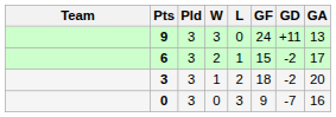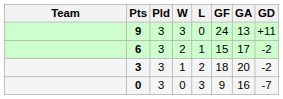 <table class="wikitable" style="text-align:center;">
 <tr>
 <th width=165>Team</th>
 <th width=20>Pts</th>
 <th width=20>Pld</th>
 <th width=20>W</th>
 <th width=20>L</th>
 <th width=20>GF</th>
+<th width=20>GA</th>
 <th width=20>GD</th>
-<th width=20>GA</th>
 </tr>
 <tr align=center style="background:#ccffcc;">
 <td style="text-align:left;"></td>
 <td><strong>9</strong></td>
 <td>3</td>
 <td>3</td>
 <td>0</td>
 <td>24</td>
+<td>13</td>
 <td>+11</td>
-<td>13</td>
 </tr>
 <tr align=center style="background:#ccffcc;">
 <td style="text-align:left;"></td>
 <td><strong>6</strong></td>
 <td>3</td>
 <td>2</td>
 <td>1</td>
 <td>15</td>
+<td>17</td>
 <td>-2</td>
-<td>17</td>
 </tr>
 <tr align=center style="background:#f5f5f5;">
 <td style="text-align:left;"></td>
 <td><strong>3</strong></td>
 <td>3</td>
 <td>1</td>
 <td>2</td>
 <td>18</td>
+<td>20</td>
 <td>-2</td>
-<td>20</td>
 </tr>
 <tr align=center style="background:#f5f5f5;">
 <td style="text-align:left;"></td>
 <td><strong>0</strong></td>
 <td>3</td>
 <td>0</td>
 <td>3</td>
 <td>9</td>
+<td>16</td>
 <td>-7</td>
-<td>16</td>
 </tr>
 </table>
